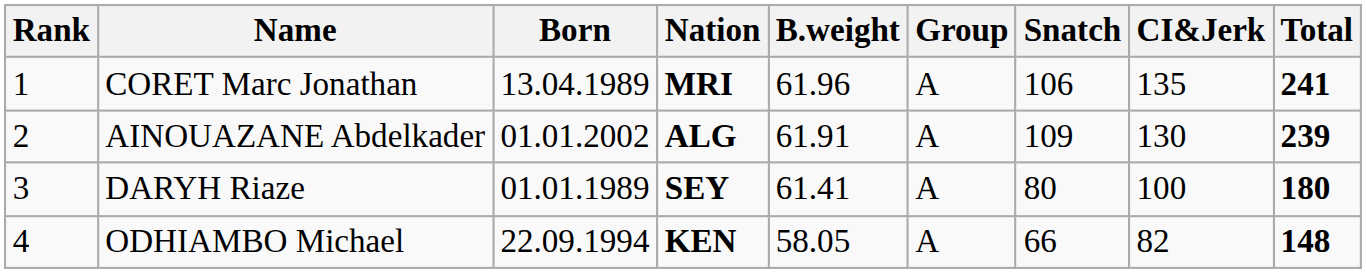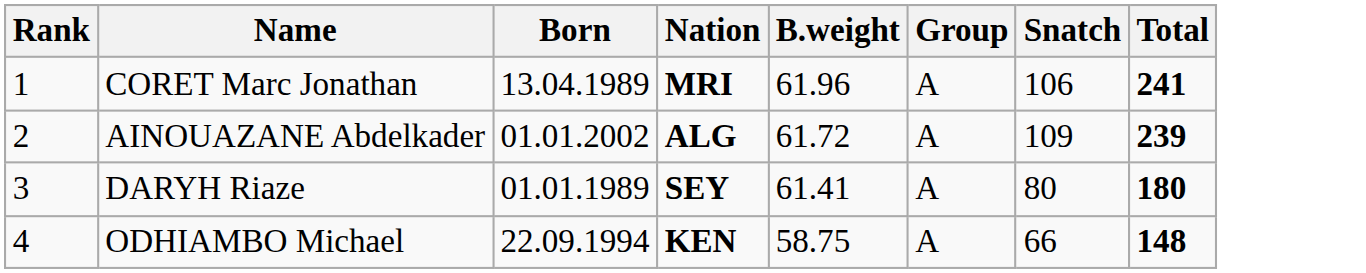 <table class="wikitable">
 <tr>
 <th>Rank</th>
 <th>Name</th>
 <th>Born</th>
 <th>Nation</th>
 <th>B.weight</th>
 <th>Group</th>
 <th>Snatch</th>
-<th>CI&Jerk</th>
 <th>Total</th>
 </tr>
 <tr>
 <td>1</td>
 <td>CORET Marc Jonathan</td>
 <td>13.04.1989</td>
 <td><strong>MRI</strong></td>
 <td>61.96</td>
 <td>A</td>
 <td>106</td>
-<td>135</td>
 <td><strong>241</strong></td>
 </tr>
 <tr>
 <td>2</td>
 <td>AINOUAZANE Abdelkader</td>
 <td>01.01.2002</td>
 <td><strong>ALG</strong></td>
-<td>61.91</td>
+<td>61.72</td>
 <td>A</td>
 <td>109</td>
-<td>130</td>
 <td><strong>239</strong></td>
 </tr>
 <tr>
 <td>3</td>
 <td>DARYH Riaze</td>
 <td>01.01.1989</td>
 <td><strong>SEY</strong></td>
 <td>61.41</td>
 <td>A</td>
 <td>80</td>
-<td>100</td>
 <td><strong>180</strong></td>
 </tr>
 <tr>
 <td>4</td>
 <td>ODHIAMBO Michael</td>
 <td>22.09.1994</td>
 <td><strong>KEN</strong></td>
-<td>58.05</td>
+<td>58.75</td>
 <td>A</td>
 <td>66</td>
-<td>82</td>
 <td><strong>148</strong></td>
 </tr>
 </table>
